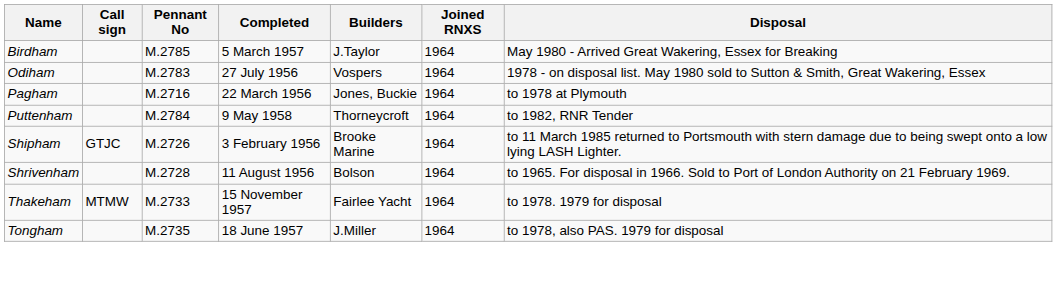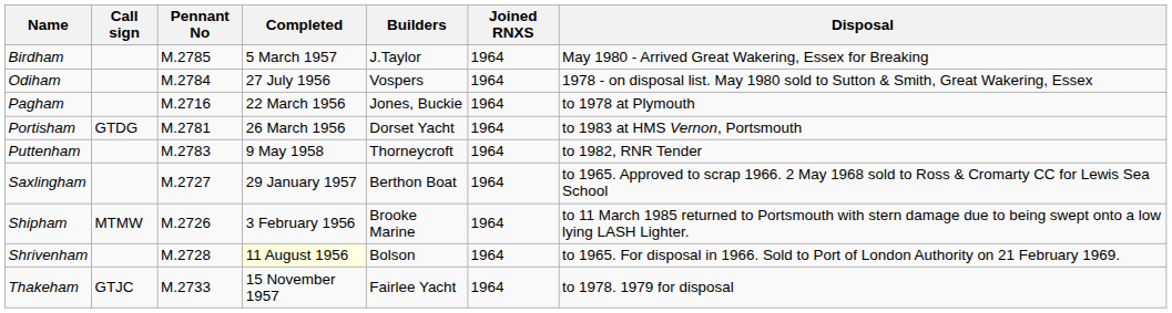 <table class="wikitable">
 <tr>
 <th>Name</th>
 <th>Call sign</th>
 <th>Pennant No</th>
 <th>Completed</th>
 <th>Builders</th>
 <th>Joined RNXS</th>
 <th>Disposal</th>
 </tr>
 <tr>
 <td><em>Birdham</em></td>
 <td></td>
 <td>M.2785</td>
 <td>5 March 1957</td>
 <td>J.Taylor</td>
 <td>1964</td>
 <td>May 1980 - Arrived Great Wakering, Essex for Breaking</td>
 </tr>
 <tr>
 <td><em>Odiham</em></td>
 <td></td>
-<td>M.2783</td>
+<td>M.2784</td>
 <td>27 July 1956</td>
 <td>Vospers</td>
 <td>1964</td>
 <td>1978 - on disposal list. May 1980 sold to Sutton & Smith, Great Wakering, Essex</td>
 </tr>
 <tr>
 <td><em>Pagham</em></td>
 <td></td>
 <td>M.2716</td>
 <td>22 March 1956</td>
 <td>Jones,  Buckie</td>
 <td>1964</td>
 <td>to 1978 at Plymouth</td>
 </tr>
 <tr>
+<td><em>Portisham</em></td>
+<td>GTDG</td>
+<td>M.2781</td>
+<td>26 March 1956</td>
+<td>Dorset Yacht</td>
+<td>1964</td>
+<td>to 1983 at HMS <em>Vernon</em>,  Portsmouth</td>
+</tr>
+<tr>
 <td><em>Puttenham</em></td>
 <td></td>
-<td>M.2784</td>
+<td>M.2783</td>
 <td>9 May 1958</td>
 <td>Thorneycroft</td>
 <td>1964</td>
 <td>to 1982, RNR Tender</td>
 </tr>
 <tr>
+<td><em>Saxlingham</em></td>
+<td></td>
+<td>M.2727</td>
+<td>29 January 1957</td>
+<td>Berthon Boat</td>
+<td>1964</td>
+<td>to 1965.  Approved to scrap 1966. 2 May 1968 sold to Ross & Cromarty CC for Lewis Sea School</td>
+</tr>
+<tr>
 <td><em>Shipham</em></td>
-<td>GTJC</td>
+<td>MTMW</td>
 <td>M.2726</td>
 <td>3 February 1956</td>
 <td>Brooke Marine</td>
 <td>1964</td>
 <td>to 11 March 1985 returned to Portsmouth with stern damage due to being swept onto a low lying LASH Lighter.</td>
 </tr>
 <tr>
 <td><em>Shrivenham</em></td>
 <td></td>
 <td>M.2728</td>
-<td>11 August 1956</td>
+<td style="background: lightyellow;">11 August 1956</td>
 <td>Bolson</td>
 <td>1964</td>
 <td>to 1965. For disposal in 1966. Sold to Port of London Authority on 21 February 1969.</td>
 </tr>
 <tr>
 <td><em>Thakeham</em></td>
-<td>MTMW</td>
+<td>GTJC</td>
 <td>M.2733</td>
 <td>15 November 1957</td>
 <td>Fairlee Yacht</td>
 <td>1964</td>
 <td>to 1978. 1979 for disposal</td>
 </tr>
-<tr>
-<td><em>Tongham</em></td>
-<td></td>
-<td>M.2735</td>
-<td>18 June 1957</td>
-<td>J.Miller</td>
-<td>1964</td>
-<td>to 1978, also PAS. 1979 for disposal</td>
-</tr>
 </table>
